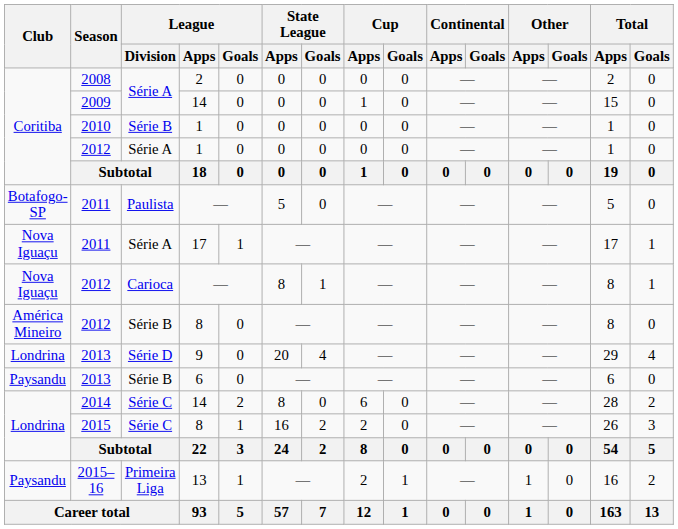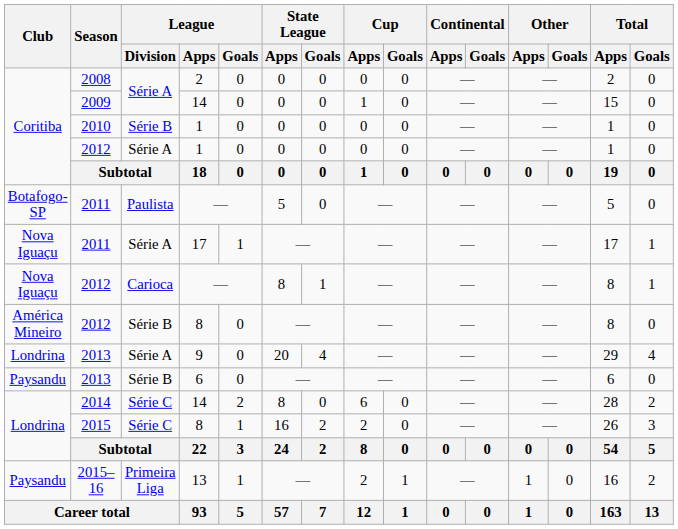 <table class="wikitable" style="text-align: center;">
 <tr>
 <th rowspan="2">Club</th>
 <th rowspan="2">Season</th>
 <th colspan="3">League</th>
 <th colspan="2">State League</th>
 <th colspan="2">Cup</th>
 <th colspan="2">Continental</th>
 <th colspan="2">Other</th>
 <th colspan="2">Total</th>
 </tr>
 <tr>
 <th>Division</th>
 <th>Apps</th>
 <th>Goals</th>
 <th>Apps</th>
 <th>Goals</th>
 <th>Apps</th>
 <th>Goals</th>
 <th>Apps</th>
 <th>Goals</th>
 <th>Apps</th>
 <th>Goals</th>
 <th>Apps</th>
 <th>Goals</th>
 </tr>
 <tr>
 <td rowspan="5" valign="center"><a href='#'>Coritiba</a></td>
 <td><a href='#'>2008</a></td>
 <td rowspan="2"><a href='#'>Série A</a></td>
 <td>2</td>
 <td>0</td>
 <td>0</td>
 <td>0</td>
 <td>0</td>
 <td>0</td>
 <td colspan="2">—</td>
 <td colspan="2">—</td>
 <td>2</td>
 <td>0</td>
 </tr>
 <tr>
 <td><a href='#'>2009</a></td>
 <td>14</td>
 <td>0</td>
 <td>0</td>
 <td>0</td>
 <td>1</td>
 <td>0</td>
 <td colspan="2">—</td>
 <td colspan="2">—</td>
 <td>15</td>
 <td>0</td>
 </tr>
 <tr>
 <td><a href='#'>2010</a></td>
 <td><a href='#'>Série B</a></td>
 <td>1</td>
 <td>0</td>
 <td>0</td>
 <td>0</td>
 <td>0</td>
 <td>0</td>
 <td colspan="2">—</td>
 <td colspan="2">—</td>
 <td>1</td>
 <td>0</td>
 </tr>
 <tr>
 <td><a href='#'>2012</a></td>
 <td>Série A</td>
 <td>1</td>
 <td>0</td>
 <td>0</td>
 <td>0</td>
 <td>0</td>
 <td>0</td>
 <td colspan="2">—</td>
 <td colspan="2">—</td>
 <td>1</td>
 <td>0</td>
 </tr>
 <tr>
 <th colspan="2">Subtotal</th>
 <th>18</th>
 <th>0</th>
 <th>0</th>
 <th>0</th>
 <th>1</th>
 <th>0</th>
 <th>0</th>
 <th>0</th>
 <th>0</th>
 <th>0</th>
 <th>19</th>
 <th>0</th>
 </tr>
 <tr>
 <td valign="center"><a href='#'>Botafogo-SP</a></td>
 <td><a href='#'>2011</a></td>
 <td><a href='#'>Paulista</a></td>
 <td colspan="2">—</td>
 <td>5</td>
 <td>0</td>
 <td colspan="2">—</td>
 <td colspan="2">—</td>
 <td colspan="2">—</td>
 <td>5</td>
 <td>0</td>
 </tr>
 <tr>
 <td valign="center"><a href='#'>Nova Iguaçu</a></td>
 <td><a href='#'>2011</a></td>
 <td>Série A</td>
 <td>17</td>
 <td>1</td>
 <td colspan="2">—</td>
 <td colspan="2">—</td>
 <td colspan="2">—</td>
 <td colspan="2">—</td>
 <td>17</td>
 <td>1</td>
 </tr>
 <tr>
 <td valign="center"><a href='#'>Nova Iguaçu</a></td>
 <td><a href='#'>2012</a></td>
 <td><a href='#'>Carioca</a></td>
 <td colspan="2">—</td>
 <td>8</td>
 <td>1</td>
 <td colspan="2">—</td>
 <td colspan="2">—</td>
 <td colspan="2">—</td>
 <td>8</td>
 <td>1</td>
 </tr>
 <tr>
 <td valign="center"><a href='#'>América Mineiro</a></td>
 <td><a href='#'>2012</a></td>
 <td>Série B</td>
 <td>8</td>
 <td>0</td>
 <td colspan="2">—</td>
 <td colspan="2">—</td>
 <td colspan="2">—</td>
 <td colspan="2">—</td>
 <td>8</td>
 <td>0</td>
 </tr>
 <tr>
 <td valign="center"><a href='#'>Londrina</a></td>
 <td><a href='#'>2013</a></td>
-<td><a href='#'>Série D</a></td>
+<td>Série A</td>
 <td>9</td>
 <td>0</td>
 <td>20</td>
 <td>4</td>
 <td colspan="2">—</td>
 <td colspan="2">—</td>
 <td colspan="2">—</td>
 <td>29</td>
 <td>4</td>
 </tr>
 <tr>
 <td valign="center"><a href='#'>Paysandu</a></td>
 <td><a href='#'>2013</a></td>
 <td>Série B</td>
 <td>6</td>
 <td>0</td>
 <td colspan="2">—</td>
 <td colspan="2">—</td>
 <td colspan="2">—</td>
 <td colspan="2">—</td>
 <td>6</td>
 <td>0</td>
 </tr>
 <tr>
 <td rowspan="3" valign="center"><a href='#'>Londrina</a></td>
 <td><a href='#'>2014</a></td>
 <td><a href='#'>Série C</a></td>
 <td>14</td>
 <td>2</td>
 <td>8</td>
 <td>0</td>
 <td>6</td>
 <td>0</td>
 <td colspan="2">—</td>
 <td colspan="2">—</td>
 <td>28</td>
 <td>2</td>
 </tr>
 <tr>
 <td><a href='#'>2015</a></td>
 <td><a href='#'>Série C</a></td>
 <td>8</td>
 <td>1</td>
 <td>16</td>
 <td>2</td>
 <td>2</td>
 <td>0</td>
 <td colspan="2">—</td>
 <td colspan="2">—</td>
 <td>26</td>
 <td>3</td>
 </tr>
 <tr>
 <th colspan="2">Subtotal</th>
 <th>22</th>
 <th>3</th>
 <th>24</th>
 <th>2</th>
 <th>8</th>
 <th>0</th>
 <th>0</th>
 <th>0</th>
 <th>0</th>
 <th>0</th>
 <th>54</th>
 <th>5</th>
 </tr>
 <tr>
 <td valign="center"><a href='#'>Paysandu</a></td>
 <td><a href='#'>2015–16</a></td>
 <td><a href='#'>Primeira Liga</a></td>
 <td>13</td>
 <td>1</td>
 <td colspan="2">—</td>
 <td>2</td>
 <td>1</td>
 <td colspan="2">—</td>
 <td>1</td>
 <td>0</td>
 <td>16</td>
 <td>2</td>
 </tr>
 <tr>
 <th colspan="3"><strong>Career total</strong></th>
 <th>93</th>
 <th>5</th>
 <th>57</th>
 <th>7</th>
 <th>12</th>
 <th>1</th>
 <th>0</th>
 <th>0</th>
 <th>1</th>
 <th>0</th>
 <th>163</th>
 <th>13</th>
 </tr>
 </table>
